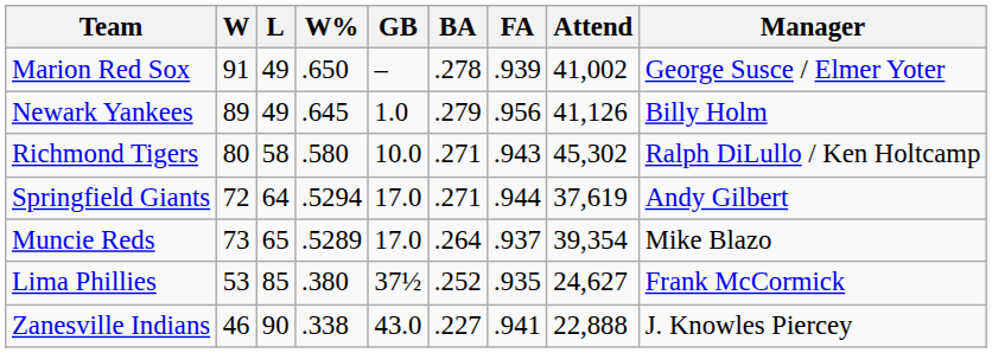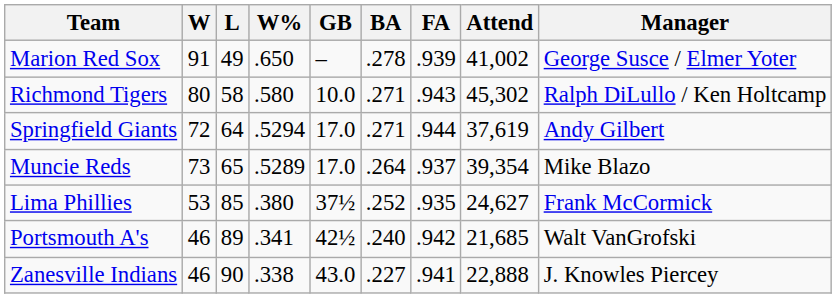 <table class="wikitable">
 <tr>
 <th>Team</th>
 <th>W</th>
 <th>L</th>
 <th>W%</th>
 <th>GB</th>
 <th>BA</th>
 <th>FA</th>
 <th>Attend</th>
 <th>Manager</th>
 </tr>
 <tr>
 <td><a href='#'>Marion Red Sox</a></td>
 <td>91</td>
 <td>49</td>
 <td>.650</td>
 <td>–</td>
 <td>.278</td>
 <td>.939</td>
 <td>41,002</td>
 <td><a href='#'>George Susce</a> / <a href='#'>Elmer Yoter</a></td>
-</tr>
-<tr>
-<td><a href='#'>Newark Yankees</a></td>
-<td>89</td>
-<td>49</td>
-<td>.645</td>
-<td>1.0</td>
-<td>.279</td>
-<td>.956</td>
-<td>41,126</td>
-<td><a href='#'>Billy Holm</a></td>
 </tr>
 <tr>
 <td><a href='#'>Richmond Tigers</a></td>
 <td>80</td>
 <td>58</td>
 <td>.580</td>
 <td>10.0</td>
 <td>.271</td>
 <td>.943</td>
 <td>45,302</td>
 <td><a href='#'>Ralph DiLullo</a> / Ken Holtcamp</td>
 </tr>
 <tr>
 <td><a href='#'>Springfield Giants</a></td>
 <td>72</td>
 <td>64</td>
 <td>.5294</td>
 <td>17.0</td>
 <td>.271</td>
 <td>.944</td>
 <td>37,619</td>
 <td><a href='#'>Andy Gilbert</a></td>
 </tr>
 <tr>
 <td><a href='#'>Muncie Reds</a></td>
 <td>73</td>
 <td>65</td>
 <td>.5289</td>
 <td>17.0</td>
 <td>.264</td>
 <td>.937</td>
 <td>39,354</td>
 <td>Mike Blazo</td>
 </tr>
 <tr>
 <td><a href='#'>Lima Phillies</a></td>
 <td>53</td>
 <td>85</td>
 <td>.380</td>
 <td>37½</td>
 <td>.252</td>
 <td>.935</td>
 <td>24,627</td>
 <td><a href='#'>Frank McCormick</a></td>
 </tr>
 <tr>
+<td><a href='#'>Portsmouth A's</a></td>
+<td>46</td>
+<td>89</td>
+<td>.341</td>
+<td>42½</td>
+<td>.240</td>
+<td>.942</td>
+<td>21,685</td>
+<td>Walt VanGrofski</td>
+</tr>
+<tr>
 <td><a href='#'>Zanesville Indians</a></td>
 <td>46</td>
 <td>90</td>
 <td>.338</td>
 <td>43.0</td>
 <td>.227</td>
 <td>.941</td>
 <td>22,888</td>
 <td>J. Knowles Piercey</td>
 </tr>
 </table>
